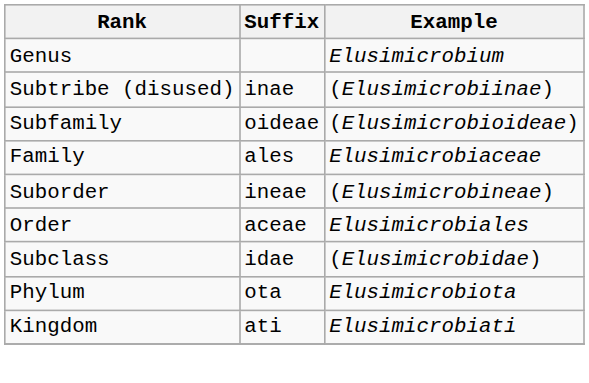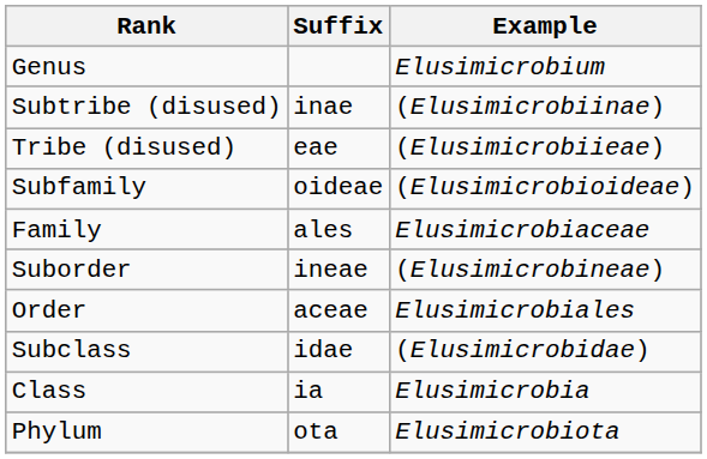 <table class="wikitable">
 <tr>
 <th>Rank</th>
 <th>Suffix</th>
 <th>Example</th>
 </tr>
 <tr>
 <td>Genus</td>
 <td></td>
 <td><em>Elusimicrobium</em></td>
 </tr>
 <tr>
 <td>Subtribe (disused)</td>
 <td>inae</td>
 <td>(<em>Elusimicrobiinae</em>)</td>
+</tr>
+<tr>
+<td>Tribe (disused)</td>
+<td>eae</td>
+<td>(<em>Elusimicrobiieae</em>)</td>
 </tr>
 <tr>
 <td>Subfamily</td>
 <td>oideae</td>
 <td>(<em>Elusimicrobioideae</em>)</td>
 </tr>
 <tr>
 <td>Family</td>
 <td>ales</td>
 <td><em>Elusimicrobiaceae</em></td>
 </tr>
 <tr>
 <td>Suborder</td>
 <td>ineae</td>
 <td>(<em>Elusimicrobineae</em>)</td>
 </tr>
 <tr>
 <td>Order</td>
 <td>aceae</td>
 <td><em>Elusimicrobiales</em></td>
 </tr>
 <tr>
 <td>Subclass</td>
 <td>idae</td>
 <td>(<em>Elusimicrobidae</em>)</td>
 </tr>
 <tr>
+<td>Class</td>
+<td>ia</td>
+<td><em>Elusimicrobia</em></td>
+</tr>
+<tr>
 <td>Phylum</td>
 <td>ota</td>
 <td><em>Elusimicrobiota</em></td>
 </tr>
 <tr>
-<td>Kingdom</td>
-<td>ati</td>
-<td><em>Elusimicrobiati</em></td>
-</tr>
-<tr>
 </tr>
 </table>
